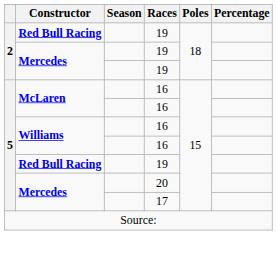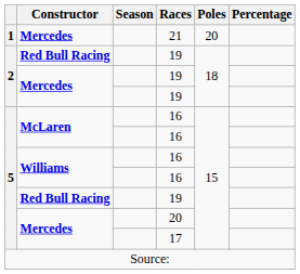 <table class="wikitable">
 <tr>
 <th></th>
 <th>Constructor</th>
 <th>Season</th>
 <th>Races</th>
 <th>Poles</th>
 <th>Percentage</th>
+</tr>
+<tr align="center">
+<th>1</th>
+<td align=left> <strong><a href='#'>Mercedes</a></strong></td>
+<td></td>
+<td>21</td>
+<td>20</td>
+<td></td>
 </tr>
 <tr align="center">
 <th rowspan=3>2</th>
 <td align="left"> <strong><a href='#'>Red Bull Racing</a></strong></td>
 <td></td>
 <td>19</td>
 <td rowspan=3>18</td>
 <td></td>
 </tr>
 <tr align="center">
 <td align=left rowspan=2> <strong><a href='#'>Mercedes</a></strong></td>
 <td></td>
 <td>19</td>
 <td></td>
 </tr>
 <tr align="center">
 <td></td>
 <td>19</td>
 <td></td>
 </tr>
 <tr align="center">
 <th rowspan=7>5</th>
 <td align=left rowspan=2> <strong><a href='#'>McLaren</a></strong></td>
 <td></td>
 <td>16</td>
 <td align="center" rowspan=7>15</td>
 <td></td>
 </tr>
 <tr align="center">
 <td></td>
 <td>16</td>
 <td></td>
 </tr>
 <tr align="center">
 <td align=left rowspan=2> <strong><a href='#'>Williams</a></strong></td>
 <td></td>
 <td>16</td>
 <td></td>
 </tr>
 <tr align="center">
 <td></td>
 <td>16</td>
 <td></td>
 </tr>
 <tr align="center">
 <td align="left"> <strong><a href='#'>Red Bull Racing</a></strong></td>
 <td></td>
 <td>19</td>
 <td></td>
 </tr>
 <tr align="center">
 <td align=left rowspan=2> <strong><a href='#'>Mercedes</a></strong></td>
 <td></td>
 <td>20</td>
 <td></td>
 </tr>
 <tr align="center">
 <td></td>
 <td>17</td>
 <td></td>
 </tr>
 <tr>
 <td colspan=6 align="center">Source:</td>
 </tr>
 </table>
